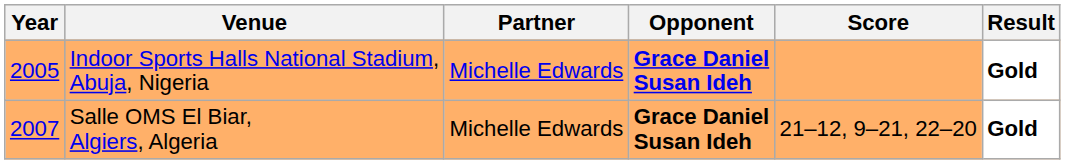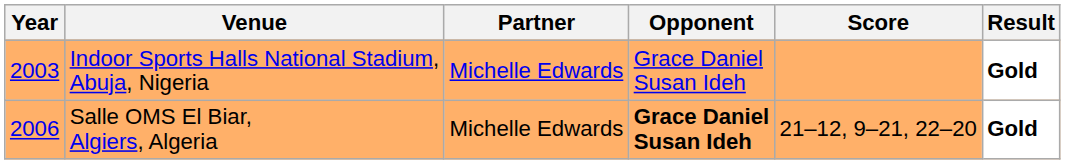 <table class="sortable wikitable" style="font-size: 90%;">
 <tr>
 <th>Year</th>
 <th>Venue</th>
 <th>Partner</th>
 <th>Opponent</th>
 <th>Score</th>
 <th>Result</th>
 </tr>
 <tr style="background:#FFB069">
-<td align="center"><a href='#'>2005</a></td>
+<td align="center"><a href='#'>2003</a></td>
 <td align="left"><a href='#'>Indoor Sports Halls National Stadium</a>,<br><a href='#'>Abuja</a>, Nigeria</td>
 <td align="left"> <a href='#'>Michelle Edwards</a></td>
-<td align="left"><strong> <a href='#'>Grace Daniel</a><br> <a href='#'>Susan Ideh</a></strong></td>
+<td align="left"> <a href='#'>Grace Daniel</a><br> <a href='#'>Susan Ideh</a></td>
 <td align="left"></td>
 <td style="text-align:left; background:white"> <strong>Gold</strong></td>
 </tr>
 <tr style="background:#FFB069">
-<td align="center"><a href='#'>2007</a></td>
+<td align="center"><a href='#'>2006</a></td>
 <td align="left">Salle OMS El Biar,<br><a href='#'>Algiers</a>, Algeria</td>
 <td align="left"> Michelle Edwards</td>
 <td align="left"><strong> Grace Daniel<br> Susan Ideh</strong></td>
 <td align="left">21–12, 9–21, 22–20</td>
 <td style="text-align:left; background:white"> <strong>Gold</strong></td>
 </tr>
 </table>
